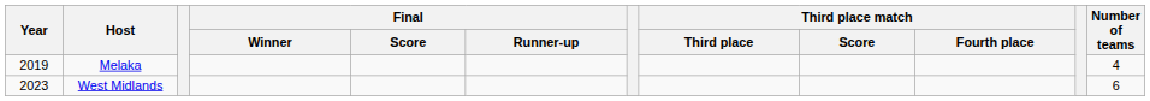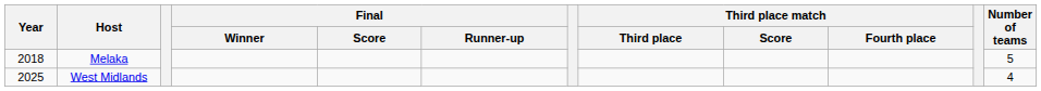 <table class="wikitable" style="text-align:center;width:100%; font-size:90%;">
 <tr>
 <th rowspan=2 width=5%>Year</th>
 <th rowspan=2 width=10%>Host</th>
 <th width=1% rowspan=18></th>
 <th colspan=3>Final</th>
 <th width=1% rowspan=18></th>
 <th colspan=3>Third place match</th>
 <th width=1% rowspan=18></th>
 <th width=5% rowspan=2>Number of teams</th>
 </tr>
 <tr>
 <th width=14%>Winner</th>
 <th width=10%>Score</th>
 <th width=14%>Runner-up</th>
 <th width=14%>Third place</th>
 <th width=10%>Score</th>
 <th width=14%>Fourth place</th>
 </tr>
 <tr>
-<td>2019<br></td>
+<td>2018<br></td>
 <td> <a href='#'>Melaka</a></td>
+<td></td>
+<td><strong></strong></td>
+<td></td>
+<td></td>
+<td><strong></strong></td>
+<td></td>
+<td>5</td>
+</tr>
+<tr>
+<td>2025<br></td>
+<td> <a href='#'>West Midlands</a></td>
 <td></td>
 <td><strong></strong></td>
 <td></td>
 <td></td>
 <td><strong></strong></td>
 <td></td>
 <td>4</td>
 </tr>
-<tr>
-<td>2023<br></td>
-<td> <a href='#'>West Midlands</a></td>
-<td></td>
-<td><strong></strong></td>
-<td></td>
-<td></td>
-<td><strong></strong></td>
-<td></td>
-<td>6</td>
-</tr>
 </table>
